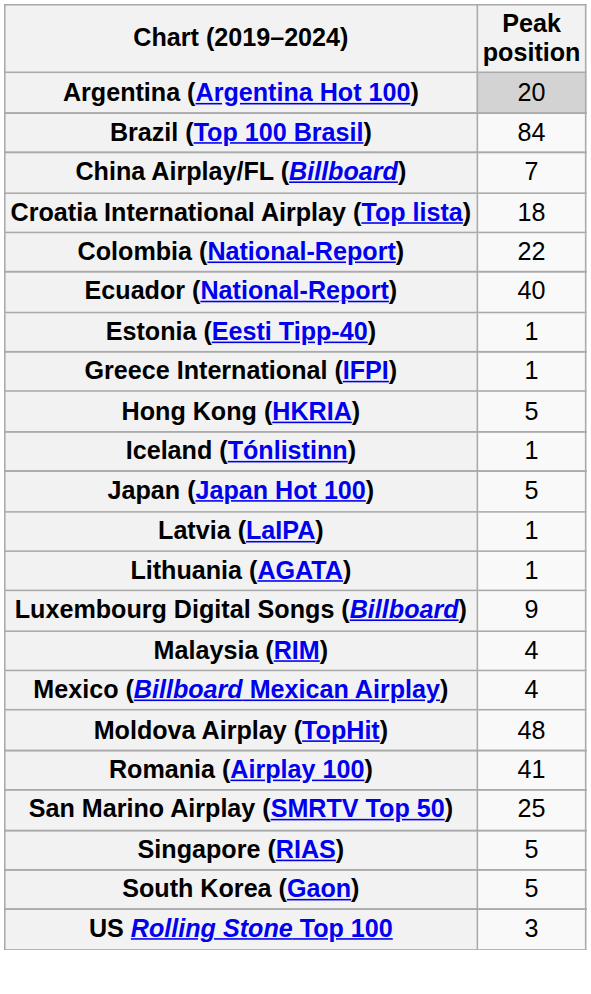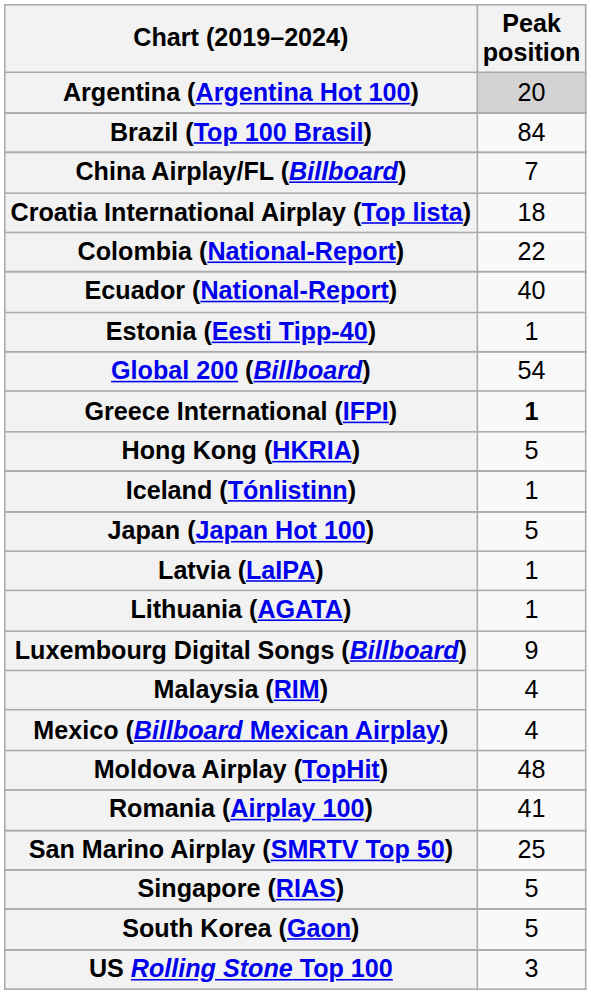 <table class="wikitable sortable plainrowheaders" style="text-align:center">
 <tr>
 <th scope="col">Chart (2019–2024)</th>
 <th scope="col">Peak<br>position</th>
 </tr>
 <tr>
 <th scope="row">Argentina (<a href='#'>Argentina Hot 100</a>)</th>
 <td style="background: lightgrey;">20</td>
 </tr>
 <tr>
 </tr>
 <tr>
 </tr>
 <tr>
 </tr>
 <tr>
 </tr>
 <tr>
 <th scope="row">Brazil (<a href='#'>Top 100 Brasil</a>)</th>
 <td>84</td>
 </tr>
 <tr>
 </tr>
 <tr>
 </tr>
 <tr>
 </tr>
 <tr>
 </tr>
 <tr>
 <th scope="row">China Airplay/FL (<em><a href='#'>Billboard</a></em>)</th>
 <td>7</td>
 </tr>
 <tr>
 <th scope="row">Croatia International Airplay (<a href='#'>Top lista</a>)</th>
 <td>18</td>
 </tr>
 <tr>
 <th scope="row">Colombia (<a href='#'>National-Report</a>)</th>
 <td>22</td>
 </tr>
 <tr>
 </tr>
 <tr>
 </tr>
 <tr>
 </tr>
 <tr>
 </tr>
 <tr>
 <th scope="row">Ecuador (<a href='#'>National-Report</a>)</th>
 <td>40</td>
 </tr>
 <tr>
 <th scope="row">Estonia (<a href='#'>Eesti Tipp-40</a>)</th>
 <td>1</td>
 </tr>
 <tr>
 </tr>
 <tr>
 </tr>
 <tr>
 </tr>
 <tr>
+<th scope="row"><a href='#'>Global 200</a> (<em><a href='#'>Billboard</a></em>)</th>
+<td>54</td>
+</tr>
+<tr>
 <th scope="row">Greece International (<a href='#'>IFPI</a>)</th>
-<td>1</td>
+<td><strong>1</strong></td>
 </tr>
 <tr>
 <th scope="row">Hong Kong (<a href='#'>HKRIA</a>)</th>
 <td>5</td>
 </tr>
 <tr>
 </tr>
 <tr>
 </tr>
 <tr>
 </tr>
 <tr>
 </tr>
 <tr>
 <th scope="row">Iceland (<a href='#'>Tónlistinn</a>)</th>
 <td>1</td>
 </tr>
 <tr>
 </tr>
 <tr>
 </tr>
 <tr>
 <th scope="row">Japan (<a href='#'>Japan Hot 100</a>)</th>
 <td>5</td>
 </tr>
 <tr>
 <th scope="row">Latvia (<a href='#'>LaIPA</a>)</th>
 <td>1</td>
 </tr>
 <tr>
 <th scope="row">Lithuania (<a href='#'>AGATA</a>)</th>
 <td>1</td>
 </tr>
 <tr>
 <th scope="row">Luxembourg Digital Songs (<em><a href='#'>Billboard</a></em>)</th>
 <td>9</td>
 </tr>
 <tr>
 <th scope="row">Malaysia (<a href='#'>RIM</a>)</th>
 <td>4</td>
 </tr>
 <tr>
 <th scope="row">Mexico (<a href='#'><em>Billboard</em> Mexican Airplay</a>)</th>
 <td>4</td>
 </tr>
 <tr>
 <th scope="row">Moldova Airplay (<a href='#'>TopHit</a>)</th>
 <td>48</td>
 </tr>
 <tr>
 </tr>
 <tr>
 </tr>
 <tr>
 </tr>
 <tr>
 </tr>
 <tr>
 </tr>
 <tr>
 </tr>
 <tr>
 <th scope="row">Romania (<a href='#'>Airplay 100</a>)</th>
 <td>41</td>
 </tr>
 <tr>
 </tr>
 <tr>
 <th scope="row">San Marino Airplay (<a href='#'>SMRTV Top 50</a>)</th>
 <td>25</td>
 </tr>
 <tr>
 </tr>
 <tr>
 <th scope="row">Singapore (<a href='#'>RIAS</a>)</th>
 <td>5</td>
 </tr>
 <tr>
 </tr>
 <tr>
 </tr>
 <tr>
 <th scope="row">South Korea (<a href='#'>Gaon</a>)</th>
 <td>5</td>
 </tr>
 <tr>
 </tr>
 <tr>
 </tr>
 <tr>
 </tr>
 <tr>
 </tr>
 <tr>
 </tr>
 <tr>
 </tr>
 <tr>
 </tr>
 <tr>
 </tr>
 <tr>
 </tr>
 <tr>
 </tr>
 <tr>
 </tr>
 <tr>
 </tr>
 <tr>
 <th scope="row">US <a href='#'><em>Rolling Stone</em> Top 100</a></th>
 <td>3</td>
 </tr>
 </table>
